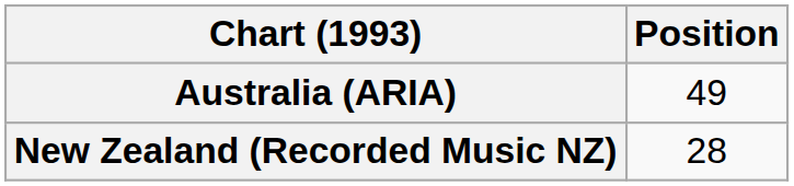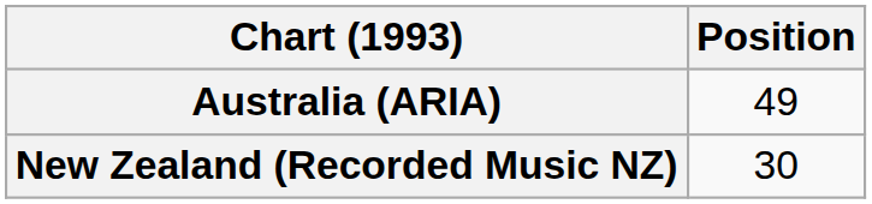 <table class="wikitable sortable plainrowheaders" style="text-align:center">
 <tr>
 <th>Chart (1993)</th>
 <th>Position</th>
 </tr>
 <tr>
 <th scope="row">Australia (ARIA)</th>
 <td>49</td>
 </tr>
 <tr>
 <th scope="row">New Zealand (Recorded Music NZ)</th>
-<td>28</td>
+<td>30</td>
 </tr>
 </table>
